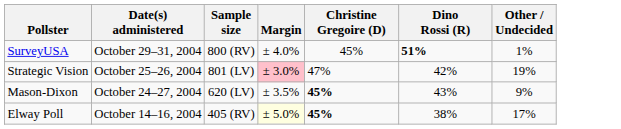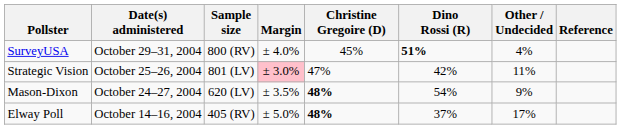 <table class="wikitable" style="font-size:90%">
 <tr valign=bottom>
 <th>Pollster</th>
 <th>Date(s)<br>administered</th>
 <th>Sample<br>size</th>
 <th>Margin<br></th>
 <th style="width:100px;">Christine<br>Gregoire (D)</th>
 <th style="width:100px;">Dino<br>Rossi (R)</th>
 <th>Other /<br>Undecided</th>
+<th>Reference</th>
 </tr>
 <tr>
 <td><a href='#'>SurveyUSA</a></td>
 <td align=center>October 29–31, 2004</td>
 <td align="center">800 (RV)</td>
 <td align=center>± 4.0%</td>
 <td align=center>45%</td>
 <td><strong>51%</strong></td>
-<td align=center>1%</td>
+<td align=center>4%</td>
+<td></td>
 </tr>
 <tr>
 <td>Strategic Vision</td>
 <td align="center">October 25–26, 2004</td>
 <td align="center">801 (LV)</td>
 <td align="center" style="background: pink;">± 3.0%</td>
 <td>47%</td>
 <td align="center">42%</td>
-<td align="center">19%</td>
+<td align="center">11%</td>
+<td></td>
 </tr>
 <tr>
 <td>Mason-Dixon</td>
 <td align="center">October 24–27, 2004</td>
 <td align=center>620 (LV)</td>
 <td align="center">± 3.5%</td>
-<td><strong>45%</strong></td>
-<td align="center">43%</td>
+<td><strong>48%</strong></td>
+<td align="center">54%</td>
 <td align="center">9%</td>
+<td></td>
 </tr>
 <tr>
 <td>Elway Poll</td>
 <td align="center">October 14–16, 2004</td>
 <td align="center">405 (RV)</td>
-<td align="center" style="background: lightyellow;">± 5.0%</td>
-<td><strong>45%</strong></td>
-<td align="center">38%</td>
+<td align="center">± 5.0%</td>
+<td><strong>48%</strong></td>
+<td align="center">37%</td>
 <td align="center">17%</td>
+<td></td>
 </tr>
 </table>
